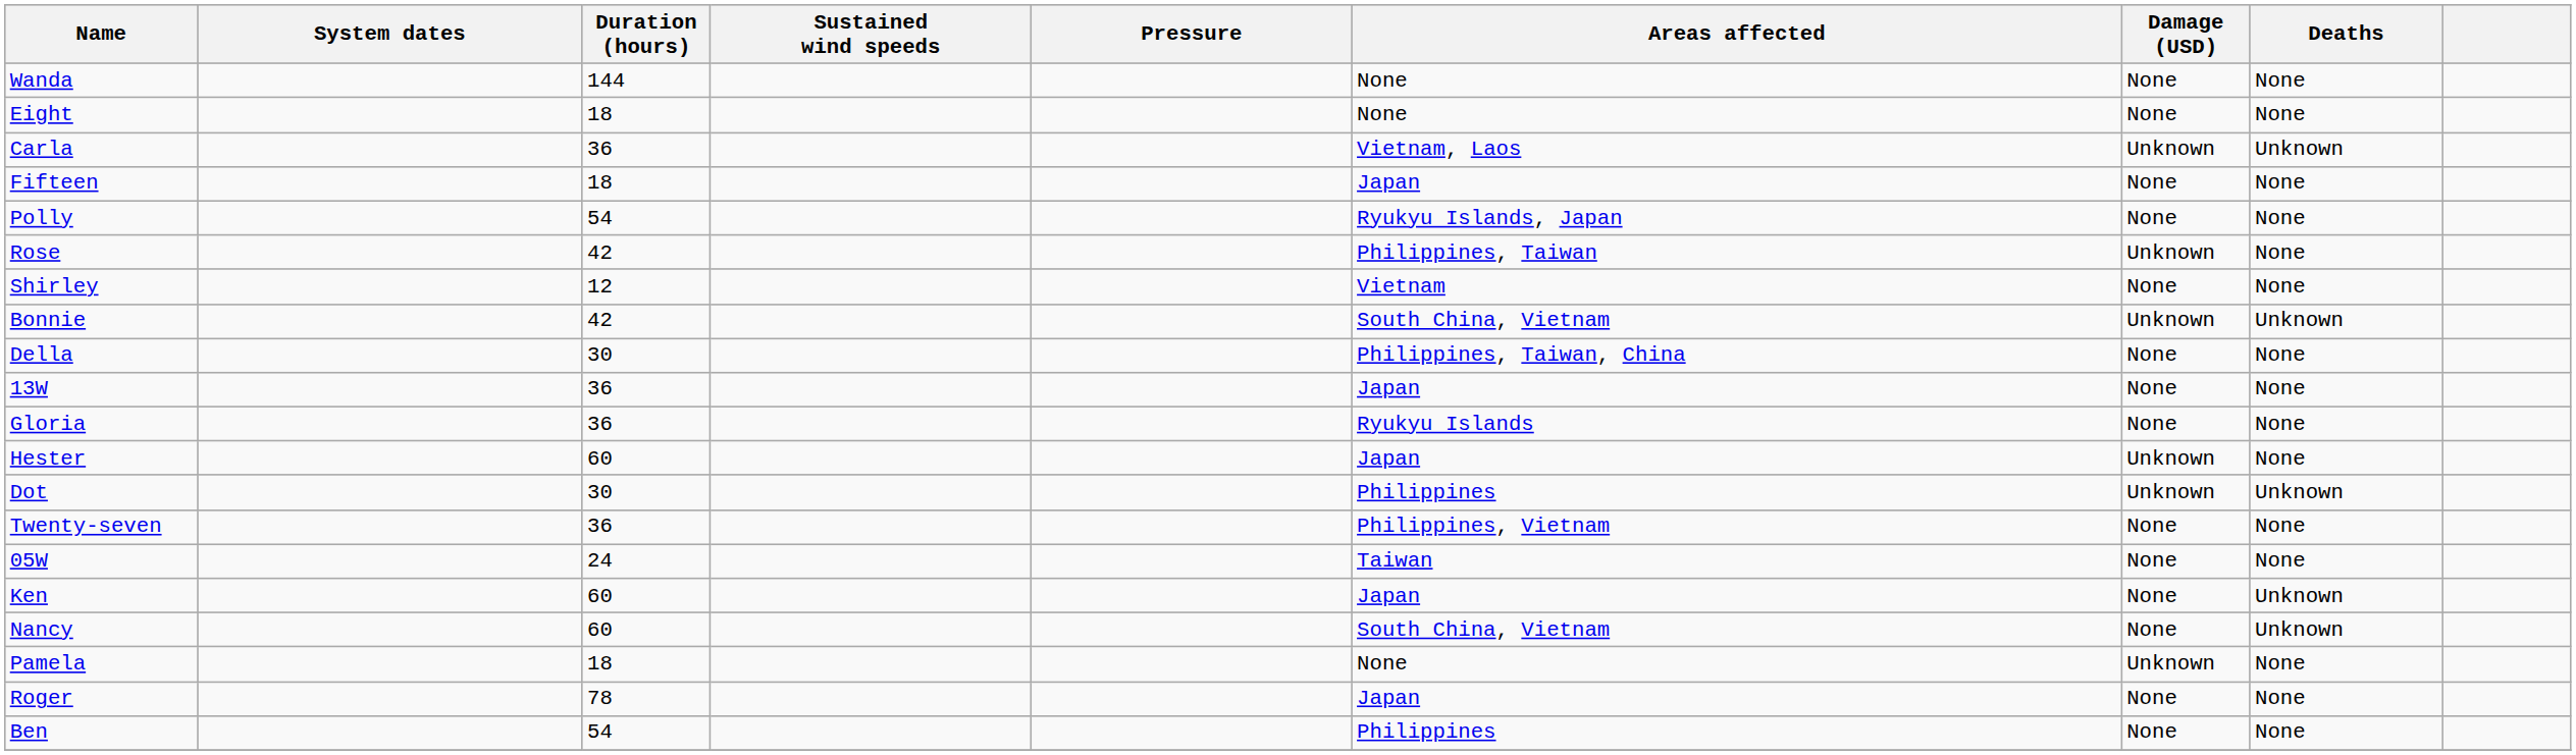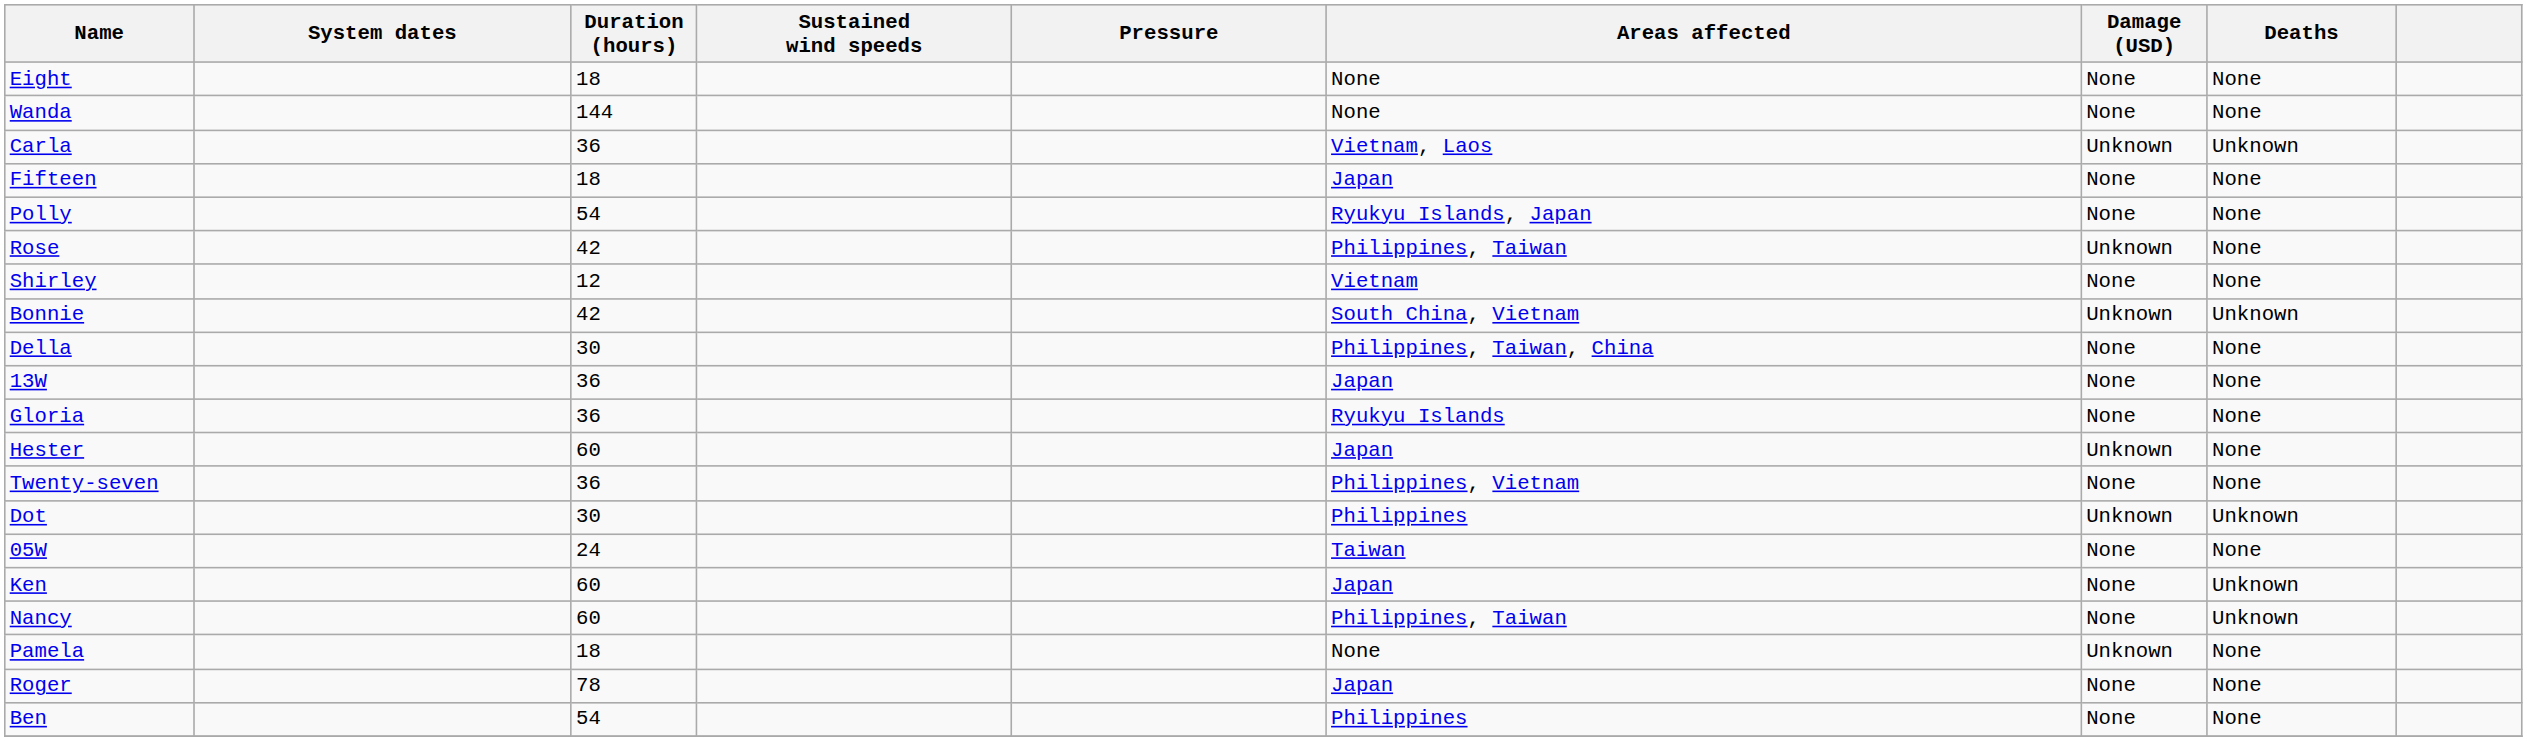 <table class="wikitable sortable" width="100%">
 <tr>
 <th scope="col" width="7.5%">Name</th>
 <th scope="col" width="15%">System dates</th>
 <th scope="col" width="5%">Duration<br>(hours)</th>
 <th scope="col" width="12.5%">Sustained<br>wind speeds</th>
 <th scope="col" width="12.5%">Pressure</th>
 <th scope="col" width="30%" class="unsortable">Areas affected</th>
 <th scope="col" width="5%">Damage<br>(USD)</th>
 <th scope="col" width="7.5%">Deaths</th>
 <th scope="col" width="5%" class="unsortable"></th>
 </tr>
 <tr>
-<td><a href='#'>Wanda</a></td>
+<td><a href='#'>Eight</a></td>
 <td></td>
-<td>144</td>
+<td>18</td>
 <td></td>
 <td></td>
 <td>None</td>
 <td>None</td>
 <td>None</td>
 <td></td>
 </tr>
 <tr>
-<td><a href='#'>Eight</a></td>
+<td><a href='#'>Wanda</a></td>
 <td></td>
-<td>18</td>
+<td>144</td>
 <td></td>
 <td></td>
 <td>None</td>
 <td>None</td>
 <td>None</td>
 <td></td>
 </tr>
 <tr>
 <td><a href='#'>Carla</a></td>
 <td></td>
 <td>36</td>
 <td></td>
 <td></td>
 <td><a href='#'>Vietnam</a>, <a href='#'>Laos</a></td>
 <td>Unknown</td>
 <td>Unknown</td>
 <td></td>
 </tr>
 <tr>
 <td><a href='#'>Fifteen</a></td>
 <td></td>
 <td>18</td>
 <td></td>
 <td></td>
 <td><a href='#'>Japan</a></td>
 <td>None</td>
 <td>None</td>
 <td></td>
 </tr>
 <tr>
 <td><a href='#'>Polly</a></td>
 <td></td>
 <td>54</td>
 <td></td>
 <td></td>
 <td><a href='#'>Ryukyu Islands</a>, <a href='#'>Japan</a></td>
 <td>None</td>
 <td>None</td>
 <td></td>
 </tr>
 <tr>
 <td><a href='#'>Rose</a></td>
 <td></td>
 <td>42</td>
 <td></td>
 <td></td>
 <td><a href='#'>Philippines</a>, <a href='#'>Taiwan</a></td>
 <td>Unknown</td>
 <td>None</td>
 <td></td>
 </tr>
 <tr>
 <td><a href='#'>Shirley</a></td>
 <td></td>
 <td>12</td>
 <td></td>
 <td></td>
 <td><a href='#'>Vietnam</a></td>
 <td>None</td>
 <td>None</td>
 <td></td>
 </tr>
 <tr>
 <td><a href='#'>Bonnie</a></td>
 <td></td>
 <td>42</td>
 <td></td>
 <td></td>
 <td><a href='#'>South China</a>, <a href='#'>Vietnam</a></td>
 <td>Unknown</td>
 <td>Unknown</td>
 <td></td>
 </tr>
 <tr>
 <td><a href='#'>Della</a></td>
 <td></td>
 <td>30</td>
 <td></td>
 <td></td>
 <td><a href='#'>Philippines</a>, <a href='#'>Taiwan</a>, <a href='#'>China</a></td>
 <td>None</td>
 <td>None</td>
 <td></td>
 </tr>
 <tr>
 <td><a href='#'>13W</a></td>
 <td></td>
 <td>36</td>
 <td></td>
 <td></td>
 <td><a href='#'>Japan</a></td>
 <td>None</td>
 <td>None</td>
 <td></td>
 </tr>
 <tr>
 <td><a href='#'>Gloria</a></td>
 <td></td>
 <td>36</td>
 <td></td>
 <td></td>
 <td><a href='#'>Ryukyu Islands</a></td>
 <td>None</td>
 <td>None</td>
 <td></td>
 </tr>
 <tr>
 <td><a href='#'>Hester</a></td>
 <td></td>
 <td>60</td>
 <td></td>
 <td></td>
 <td><a href='#'>Japan</a></td>
 <td>Unknown</td>
 <td>None</td>
 <td></td>
 </tr>
 <tr>
+<td><a href='#'>Twenty-seven</a></td>
+<td></td>
+<td>36</td>
+<td></td>
+<td></td>
+<td><a href='#'>Philippines</a>, <a href='#'>Vietnam</a></td>
+<td>None</td>
+<td>None</td>
+<td></td>
+</tr>
+<tr>
 <td><a href='#'>Dot</a></td>
 <td></td>
 <td>30</td>
 <td></td>
 <td></td>
 <td><a href='#'>Philippines</a></td>
 <td>Unknown</td>
 <td>Unknown</td>
-<td></td>
-</tr>
-<tr>
-<td><a href='#'>Twenty-seven</a></td>
-<td></td>
-<td>36</td>
-<td></td>
-<td></td>
-<td><a href='#'>Philippines</a>, <a href='#'>Vietnam</a></td>
-<td>None</td>
-<td>None</td>
 <td></td>
 </tr>
 <tr>
 <td><a href='#'>05W</a></td>
 <td></td>
 <td>24</td>
 <td></td>
 <td></td>
 <td><a href='#'>Taiwan</a></td>
 <td>None</td>
 <td>None</td>
 <td></td>
 </tr>
 <tr>
 <td><a href='#'>Ken</a></td>
 <td></td>
 <td>60</td>
 <td></td>
 <td></td>
 <td><a href='#'>Japan</a></td>
 <td>None</td>
 <td>Unknown</td>
 <td></td>
 </tr>
 <tr>
 <td><a href='#'>Nancy</a></td>
 <td></td>
 <td>60</td>
 <td></td>
 <td></td>
-<td><a href='#'>South China</a>, <a href='#'>Vietnam</a></td>
+<td><a href='#'>Philippines</a>, <a href='#'>Taiwan</a></td>
 <td>None</td>
 <td>Unknown</td>
 <td></td>
 </tr>
 <tr>
 <td><a href='#'>Pamela</a></td>
 <td></td>
 <td>18</td>
 <td></td>
 <td></td>
 <td>None</td>
 <td>Unknown</td>
 <td>None</td>
 <td></td>
 </tr>
 <tr>
 <td><a href='#'>Roger</a></td>
 <td></td>
 <td>78</td>
 <td></td>
 <td></td>
 <td><a href='#'>Japan</a></td>
 <td>None</td>
 <td>None</td>
 <td></td>
 </tr>
 <tr>
 <td><a href='#'>Ben</a></td>
 <td></td>
 <td>54</td>
 <td></td>
 <td></td>
 <td><a href='#'>Philippines</a></td>
 <td>None</td>
 <td>None</td>
 <td></td>
 </tr>
 <tr>
 </tr>
 </table>
